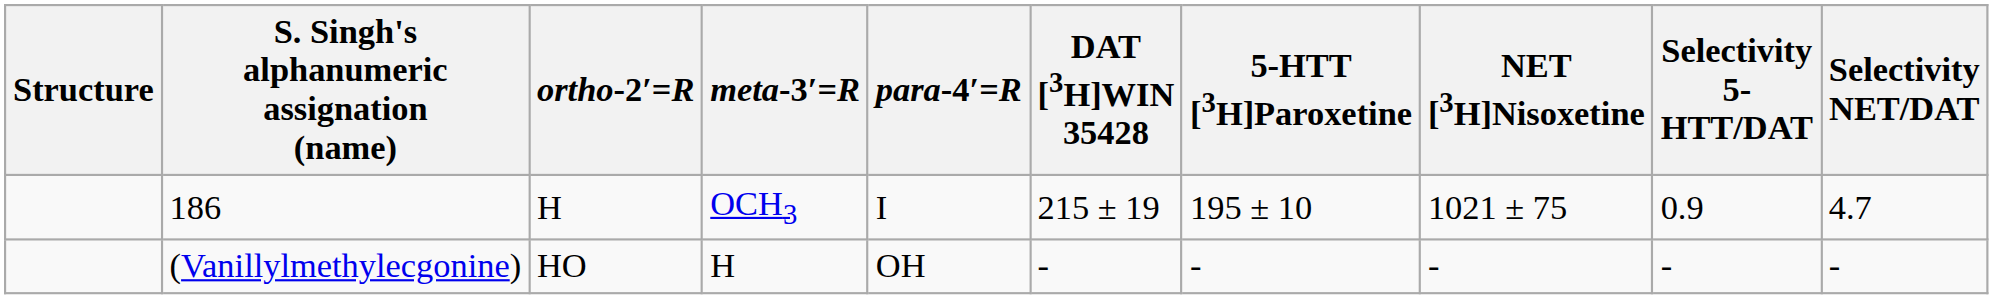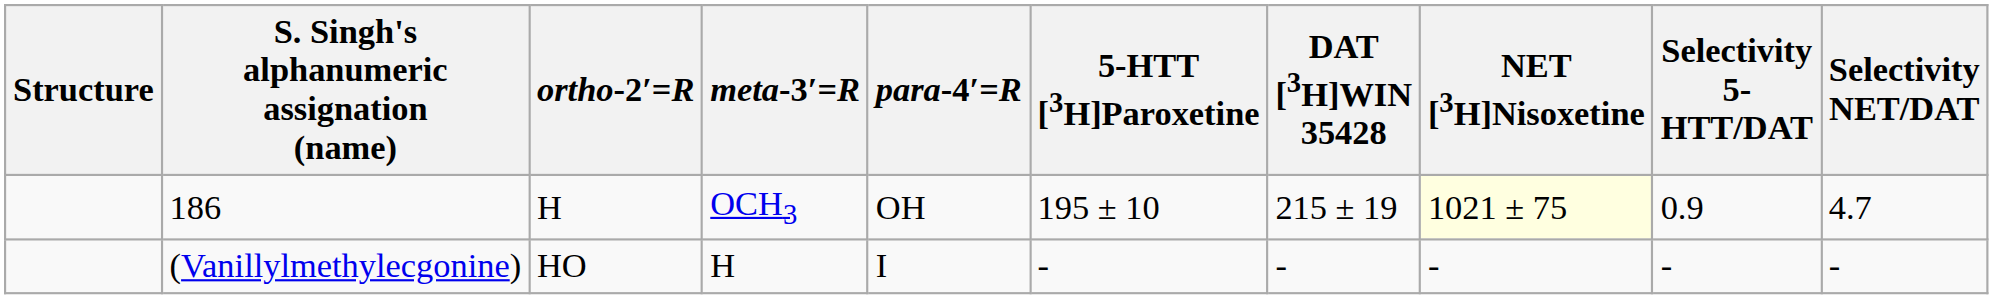 <table class="wikitable sortable">
 <tr>
 <th>Structure</th>
 <th>S. Singh's<br>alphanumeric<br>assignation<br>(name)</th>
 <th><em>ortho</em>-2′=<em>R</em></th>
 <th><em>meta</em>-3′=<em>R</em></th>
 <th><em>para</em>-4′=<em>R</em></th>
+<th>5-HTT<br>[<sup>3</sup>H]Paroxetine</th>
 <th>DAT<br>[<sup>3</sup>H]WIN 35428</th>
-<th>5-HTT<br>[<sup>3</sup>H]Paroxetine</th>
 <th>NET<br>[<sup>3</sup>H]Nisoxetine</th>
 <th>Selectivity<br>5-HTT/DAT</th>
 <th>Selectivity<br>NET/DAT</th>
 </tr>
 <tr>
 <td></td>
 <td>186</td>
 <td>H</td>
 <td><a href='#'>OCH<sub>3</sub></a></td>
-<td>I</td>
+<td>OH</td>
+<td>195 ± 10</td>
 <td>215 ± 19</td>
-<td>195 ± 10</td>
-<td>1021 ± 75</td>
+<td style="background: lightyellow;">1021 ± 75</td>
 <td>0.9</td>
 <td>4.7</td>
 </tr>
 <tr>
 <td></td>
 <td>(<a href='#'>Vanillylmethylecgonine</a>)</td>
 <td>HO</td>
 <td>H</td>
-<td>OH</td>
+<td>I</td>
 <td>-</td>
 <td>-</td>
 <td>-</td>
 <td>-</td>
 <td>-</td>
 </tr>
 </table>
